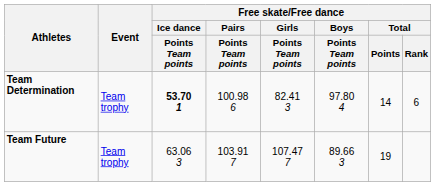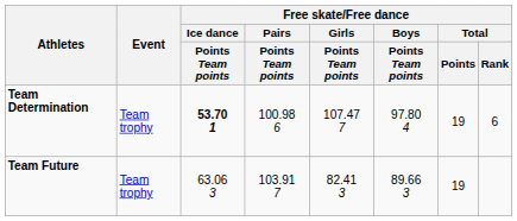 <table class="wikitable" style="font-size:90%">
 <tr>
 <th rowspan=3>Athletes</th>
 <th rowspan=3>Event</th>
 <th colspan=6>Free skate/Free dance</th>
 </tr>
 <tr style="font-size:95%">
 <th>Ice dance</th>
 <th>Pairs</th>
 <th>Girls</th>
 <th>Boys</th>
 <th colspan=2>Total</th>
 </tr>
 <tr style="font-size:95%">
 <th>Points<br><em>Team points</em></th>
 <th>Points<br><em>Team points</em></th>
 <th>Points<br><em>Team points</em></th>
 <th>Points<br><em>Team points</em></th>
 <th>Points</th>
 <th>Rank</th>
 </tr>
 <tr align=center>
 <td align=left><strong>Team Determination</strong><br><br><br><br></td>
 <td align=left><a href='#'>Team trophy</a></td>
 <td><strong>53.70<br><em>1</em></strong></td>
 <td>100.98<br><em>6</em></td>
-<td>82.41<br><em>3</em></td>
+<td>107.47<br><em>7</em></td>
 <td>97.80<br><em>4</em></td>
-<td>14</td>
+<td>19</td>
 <td>6</td>
 </tr>
 <tr align=center>
 <td align=left><strong>Team Future</strong><br><br><br><br></td>
 <td align=left><a href='#'>Team trophy</a></td>
 <td>63.06<br><em>3</em></td>
 <td>103.91<br><em>7</em></td>
-<td>107.47<br><em>7</em></td>
+<td>82.41<br><em>3</em></td>
 <td>89.66<br><em>3</em></td>
 <td>19</td>
 <td></td>
 </tr>
 </table>
